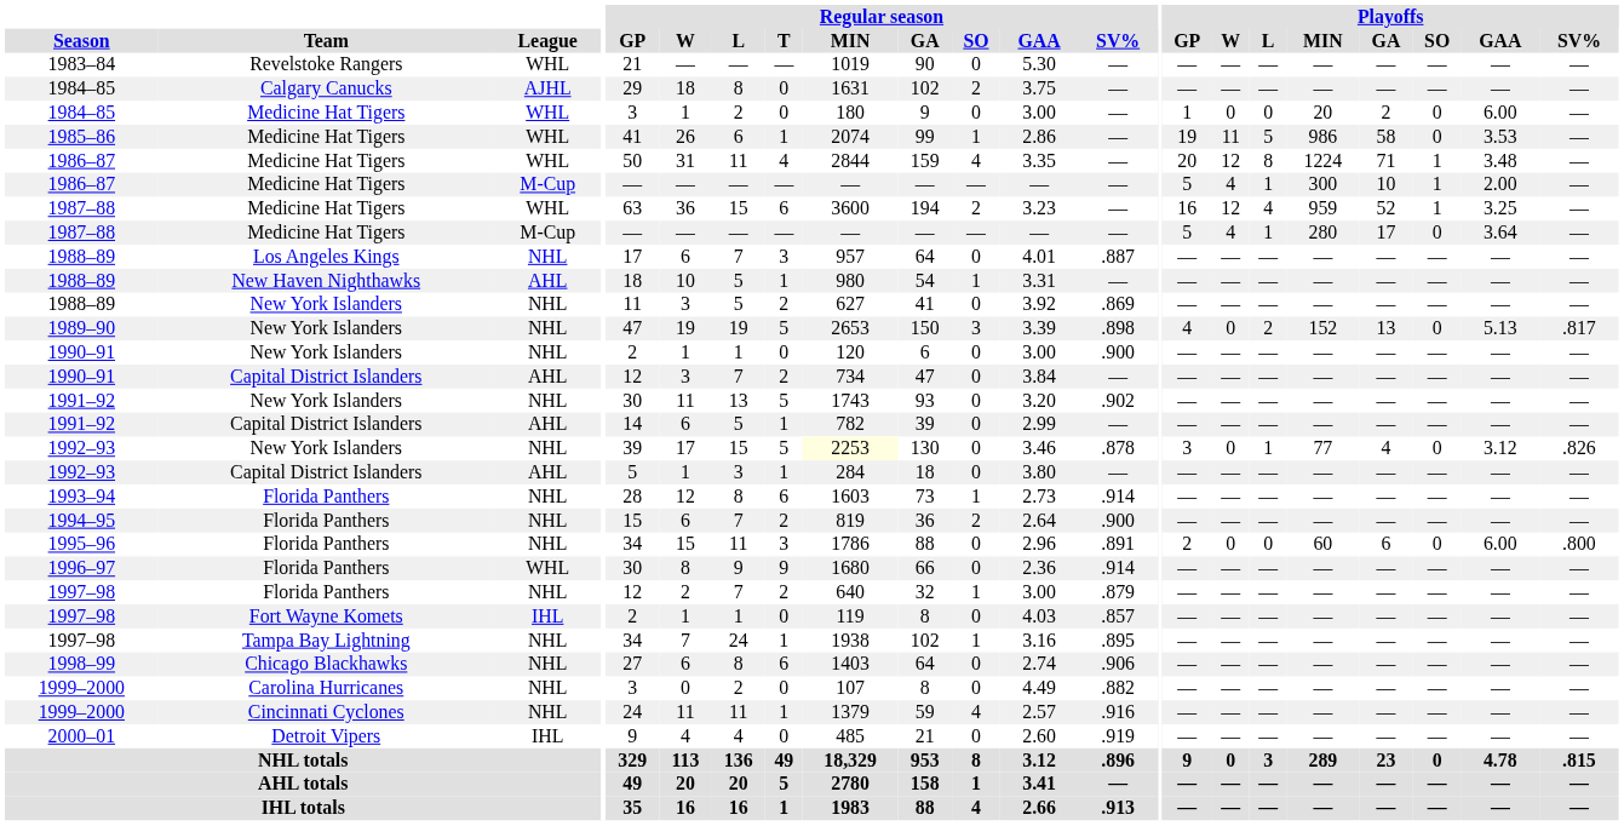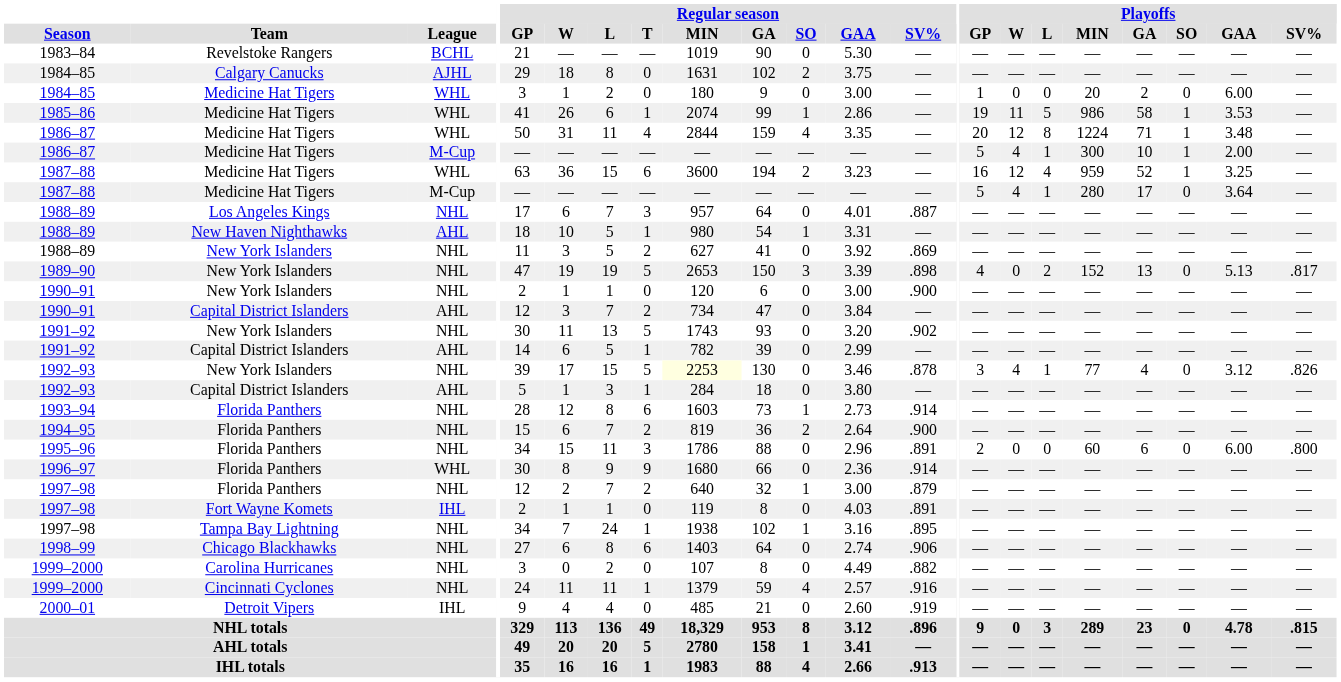 <table border="0" cellpadding="1" cellspacing="0" style="text-align:center; width:85%">
 <tr ALIGN="center" bgcolor="#e0e0e0">
 <th align="center" colspan="3" bgcolor="#ffffff"></th>
 <th align="center" rowspan="99" bgcolor="#ffffff"></th>
 <th align="center" colspan="9" bgcolor="#e0e0e0"><a href='#'>Regular season</a></th>
 <th align="center" rowspan="99" bgcolor="#ffffff"></th>
 <th align="center" colspan="9" bgcolor="#e0e0e0"><a href='#'>Playoffs</a></th>
 </tr>
 <tr ALIGN="center" bgcolor="#e0e0e0">
 <th><a href='#'>Season</a></th>
 <th>Team</th>
 <th>League</th>
 <th>GP</th>
 <th>W</th>
 <th>L</th>
 <th>T</th>
 <th>MIN</th>
 <th>GA</th>
 <th><a href='#'>SO</a></th>
 <th><a href='#'>GAA</a></th>
 <th><a href='#'>SV%</a></th>
 <th>GP</th>
 <th>W</th>
 <th>L</th>
 <th>MIN</th>
 <th>GA</th>
 <th>SO</th>
 <th>GAA</th>
 <th>SV%</th>
 </tr>
 <tr>
 <td>1983–84</td>
 <td>Revelstoke Rangers</td>
-<td>WHL</td>
+<td><a href='#'>BCHL</a></td>
 <td>21</td>
 <td>—</td>
 <td>—</td>
 <td>—</td>
 <td>1019</td>
 <td>90</td>
 <td>0</td>
 <td>5.30</td>
 <td>—</td>
 <td>—</td>
 <td>—</td>
 <td>—</td>
 <td>—</td>
 <td>—</td>
 <td>—</td>
 <td>—</td>
 <td>—</td>
 </tr>
 <tr bgcolor="#f0f0f0">
 <td>1984–85</td>
 <td><a href='#'>Calgary Canucks</a></td>
 <td><a href='#'>AJHL</a></td>
 <td>29</td>
 <td>18</td>
 <td>8</td>
 <td>0</td>
 <td>1631</td>
 <td>102</td>
 <td>2</td>
 <td>3.75</td>
 <td>—</td>
 <td>—</td>
 <td>—</td>
 <td>—</td>
 <td>—</td>
 <td>—</td>
 <td>—</td>
 <td>—</td>
 <td>—</td>
 </tr>
 <tr>
 <td><a href='#'>1984–85</a></td>
 <td><a href='#'>Medicine Hat Tigers</a></td>
 <td><a href='#'>WHL</a></td>
 <td>3</td>
 <td>1</td>
 <td>2</td>
 <td>0</td>
 <td>180</td>
 <td>9</td>
 <td>0</td>
 <td>3.00</td>
 <td>—</td>
 <td>1</td>
 <td>0</td>
 <td>0</td>
 <td>20</td>
 <td>2</td>
 <td>0</td>
 <td>6.00</td>
 <td>—</td>
 </tr>
 <tr bgcolor="#f0f0f0">
 <td><a href='#'>1985–86</a></td>
 <td>Medicine Hat Tigers</td>
 <td>WHL</td>
 <td>41</td>
 <td>26</td>
 <td>6</td>
 <td>1</td>
 <td>2074</td>
 <td>99</td>
 <td>1</td>
 <td>2.86</td>
 <td>—</td>
 <td>19</td>
 <td>11</td>
 <td>5</td>
 <td>986</td>
 <td>58</td>
-<td>0</td>
+<td>1</td>
 <td>3.53</td>
 <td>—</td>
 </tr>
 <tr>
 <td><a href='#'>1986–87</a></td>
 <td>Medicine Hat Tigers</td>
 <td>WHL</td>
 <td>50</td>
 <td>31</td>
 <td>11</td>
 <td>4</td>
 <td>2844</td>
 <td>159</td>
 <td>4</td>
 <td>3.35</td>
 <td>—</td>
 <td>20</td>
 <td>12</td>
 <td>8</td>
 <td>1224</td>
 <td>71</td>
 <td>1</td>
 <td>3.48</td>
 <td>—</td>
 </tr>
 <tr bgcolor="#f0f0f0">
 <td><a href='#'>1986–87</a></td>
 <td>Medicine Hat Tigers</td>
 <td><a href='#'>M-Cup</a></td>
 <td>—</td>
 <td>—</td>
 <td>—</td>
 <td>—</td>
 <td>—</td>
 <td>—</td>
 <td>—</td>
 <td>—</td>
 <td>—</td>
 <td>5</td>
 <td>4</td>
 <td>1</td>
 <td>300</td>
 <td>10</td>
 <td>1</td>
 <td>2.00</td>
 <td>—</td>
 </tr>
 <tr>
 <td><a href='#'>1987–88</a></td>
 <td>Medicine Hat Tigers</td>
 <td>WHL</td>
 <td>63</td>
 <td>36</td>
 <td>15</td>
 <td>6</td>
 <td>3600</td>
 <td>194</td>
 <td>2</td>
 <td>3.23</td>
 <td>—</td>
 <td>16</td>
 <td>12</td>
 <td>4</td>
 <td>959</td>
 <td>52</td>
 <td>1</td>
 <td>3.25</td>
 <td>—</td>
 </tr>
 <tr bgcolor="#f0f0f0">
 <td><a href='#'>1987–88</a></td>
 <td>Medicine Hat Tigers</td>
 <td>M-Cup</td>
 <td>—</td>
 <td>—</td>
 <td>—</td>
 <td>—</td>
 <td>—</td>
 <td>—</td>
 <td>—</td>
 <td>—</td>
 <td>—</td>
 <td>5</td>
 <td>4</td>
 <td>1</td>
 <td>280</td>
 <td>17</td>
 <td>0</td>
 <td>3.64</td>
 <td>—</td>
 </tr>
 <tr>
 <td><a href='#'>1988–89</a></td>
 <td><a href='#'>Los Angeles Kings</a></td>
 <td><a href='#'>NHL</a></td>
 <td>17</td>
 <td>6</td>
 <td>7</td>
 <td>3</td>
 <td>957</td>
 <td>64</td>
 <td>0</td>
 <td>4.01</td>
 <td>.887</td>
 <td>—</td>
 <td>—</td>
 <td>—</td>
 <td>—</td>
 <td>—</td>
 <td>—</td>
 <td>—</td>
 <td>—</td>
 </tr>
 <tr bgcolor="#f0f0f0">
 <td><a href='#'>1988–89</a></td>
 <td><a href='#'>New Haven Nighthawks</a></td>
 <td><a href='#'>AHL</a></td>
 <td>18</td>
 <td>10</td>
 <td>5</td>
 <td>1</td>
 <td>980</td>
 <td>54</td>
 <td>1</td>
 <td>3.31</td>
 <td>—</td>
 <td>—</td>
 <td>—</td>
 <td>—</td>
 <td>—</td>
 <td>—</td>
 <td>—</td>
 <td>—</td>
 <td>—</td>
 </tr>
 <tr>
 <td>1988–89</td>
 <td><a href='#'>New York Islanders</a></td>
 <td>NHL</td>
 <td>11</td>
 <td>3</td>
 <td>5</td>
 <td>2</td>
 <td>627</td>
 <td>41</td>
 <td>0</td>
 <td>3.92</td>
 <td>.869</td>
 <td>—</td>
 <td>—</td>
 <td>—</td>
 <td>—</td>
 <td>—</td>
 <td>—</td>
 <td>—</td>
 <td>—</td>
 </tr>
 <tr bgcolor="#f0f0f0">
 <td><a href='#'>1989–90</a></td>
 <td>New York Islanders</td>
 <td>NHL</td>
 <td>47</td>
 <td>19</td>
 <td>19</td>
 <td>5</td>
 <td>2653</td>
 <td>150</td>
 <td>3</td>
 <td>3.39</td>
 <td>.898</td>
 <td>4</td>
 <td>0</td>
 <td>2</td>
 <td>152</td>
 <td>13</td>
 <td>0</td>
 <td>5.13</td>
 <td>.817</td>
 </tr>
 <tr>
 <td><a href='#'>1990–91</a></td>
 <td>New York Islanders</td>
 <td>NHL</td>
 <td>2</td>
 <td>1</td>
 <td>1</td>
 <td>0</td>
 <td>120</td>
 <td>6</td>
 <td>0</td>
 <td>3.00</td>
 <td>.900</td>
 <td>—</td>
 <td>—</td>
 <td>—</td>
 <td>—</td>
 <td>—</td>
 <td>—</td>
 <td>—</td>
 <td>—</td>
 </tr>
 <tr bgcolor="#f0f0f0">
 <td><a href='#'>1990–91</a></td>
 <td><a href='#'>Capital District Islanders</a></td>
 <td>AHL</td>
 <td>12</td>
 <td>3</td>
 <td>7</td>
 <td>2</td>
 <td>734</td>
 <td>47</td>
 <td>0</td>
 <td>3.84</td>
 <td>—</td>
 <td>—</td>
 <td>—</td>
 <td>—</td>
 <td>—</td>
 <td>—</td>
 <td>—</td>
 <td>—</td>
 <td>—</td>
 </tr>
 <tr>
 <td><a href='#'>1991–92</a></td>
 <td>New York Islanders</td>
 <td>NHL</td>
 <td>30</td>
 <td>11</td>
 <td>13</td>
 <td>5</td>
 <td>1743</td>
 <td>93</td>
 <td>0</td>
 <td>3.20</td>
 <td>.902</td>
 <td>—</td>
 <td>—</td>
 <td>—</td>
 <td>—</td>
 <td>—</td>
 <td>—</td>
 <td>—</td>
 <td>—</td>
 </tr>
 <tr bgcolor="#f0f0f0">
 <td><a href='#'>1991–92</a></td>
 <td>Capital District Islanders</td>
 <td>AHL</td>
 <td>14</td>
 <td>6</td>
 <td>5</td>
 <td>1</td>
 <td>782</td>
 <td>39</td>
 <td>0</td>
 <td>2.99</td>
 <td>—</td>
 <td>—</td>
 <td>—</td>
 <td>—</td>
 <td>—</td>
 <td>—</td>
 <td>—</td>
 <td>—</td>
 <td>—</td>
 </tr>
 <tr>
 <td><a href='#'>1992–93</a></td>
 <td>New York Islanders</td>
 <td>NHL</td>
 <td>39</td>
 <td>17</td>
 <td>15</td>
 <td>5</td>
 <td style="background: lightyellow;">2253</td>
 <td>130</td>
 <td>0</td>
 <td>3.46</td>
 <td>.878</td>
 <td>3</td>
-<td>0</td>
+<td>4</td>
 <td>1</td>
 <td>77</td>
 <td>4</td>
 <td>0</td>
 <td>3.12</td>
 <td>.826</td>
 </tr>
 <tr bgcolor="#f0f0f0">
 <td><a href='#'>1992–93</a></td>
 <td>Capital District Islanders</td>
 <td>AHL</td>
 <td>5</td>
 <td>1</td>
 <td>3</td>
 <td>1</td>
 <td>284</td>
 <td>18</td>
 <td>0</td>
 <td>3.80</td>
 <td>—</td>
 <td>—</td>
 <td>—</td>
 <td>—</td>
 <td>—</td>
 <td>—</td>
 <td>—</td>
 <td>—</td>
 <td>—</td>
 </tr>
 <tr>
 <td><a href='#'>1993–94</a></td>
 <td><a href='#'>Florida Panthers</a></td>
 <td>NHL</td>
 <td>28</td>
 <td>12</td>
 <td>8</td>
 <td>6</td>
 <td>1603</td>
 <td>73</td>
 <td>1</td>
 <td>2.73</td>
 <td>.914</td>
 <td>—</td>
 <td>—</td>
 <td>—</td>
 <td>—</td>
 <td>—</td>
 <td>—</td>
 <td>—</td>
 <td>—</td>
 </tr>
 <tr bgcolor="#f0f0f0">
 <td><a href='#'>1994–95</a></td>
 <td>Florida Panthers</td>
 <td>NHL</td>
 <td>15</td>
 <td>6</td>
 <td>7</td>
 <td>2</td>
 <td>819</td>
 <td>36</td>
 <td>2</td>
 <td>2.64</td>
 <td>.900</td>
 <td>—</td>
 <td>—</td>
 <td>—</td>
 <td>—</td>
 <td>—</td>
 <td>—</td>
 <td>—</td>
 <td>—</td>
 </tr>
 <tr>
 <td><a href='#'>1995–96</a></td>
 <td>Florida Panthers</td>
 <td>NHL</td>
 <td>34</td>
 <td>15</td>
 <td>11</td>
 <td>3</td>
 <td>1786</td>
 <td>88</td>
 <td>0</td>
 <td>2.96</td>
 <td>.891</td>
 <td>2</td>
 <td>0</td>
 <td>0</td>
 <td>60</td>
 <td>6</td>
 <td>0</td>
 <td>6.00</td>
 <td>.800</td>
 </tr>
 <tr bgcolor="#f0f0f0">
 <td><a href='#'>1996–97</a></td>
 <td>Florida Panthers</td>
 <td>WHL</td>
 <td>30</td>
 <td>8</td>
 <td>9</td>
 <td>9</td>
 <td>1680</td>
 <td>66</td>
 <td>0</td>
 <td>2.36</td>
 <td>.914</td>
 <td>—</td>
 <td>—</td>
 <td>—</td>
 <td>—</td>
 <td>—</td>
 <td>—</td>
 <td>—</td>
 <td>—</td>
 </tr>
 <tr>
 <td><a href='#'>1997–98</a></td>
 <td>Florida Panthers</td>
 <td>NHL</td>
 <td>12</td>
 <td>2</td>
 <td>7</td>
 <td>2</td>
 <td>640</td>
 <td>32</td>
 <td>1</td>
 <td>3.00</td>
 <td>.879</td>
 <td>—</td>
 <td>—</td>
 <td>—</td>
 <td>—</td>
 <td>—</td>
 <td>—</td>
 <td>—</td>
 <td>—</td>
 </tr>
 <tr bgcolor="#f0f0f0">
 <td><a href='#'>1997–98</a></td>
 <td><a href='#'>Fort Wayne Komets</a></td>
 <td><a href='#'>IHL</a></td>
 <td>2</td>
 <td>1</td>
 <td>1</td>
 <td>0</td>
 <td>119</td>
 <td>8</td>
 <td>0</td>
 <td>4.03</td>
-<td>.857</td>
+<td>.891</td>
 <td>—</td>
 <td>—</td>
 <td>—</td>
 <td>—</td>
 <td>—</td>
 <td>—</td>
 <td>—</td>
 <td>—</td>
 </tr>
 <tr>
 <td>1997–98</td>
 <td><a href='#'>Tampa Bay Lightning</a></td>
 <td>NHL</td>
 <td>34</td>
 <td>7</td>
 <td>24</td>
 <td>1</td>
 <td>1938</td>
 <td>102</td>
 <td>1</td>
 <td>3.16</td>
 <td>.895</td>
 <td>—</td>
 <td>—</td>
 <td>—</td>
 <td>—</td>
 <td>—</td>
 <td>—</td>
 <td>—</td>
 <td>—</td>
 </tr>
 <tr bgcolor="#f0f0f0">
 <td><a href='#'>1998–99</a></td>
 <td><a href='#'>Chicago Blackhawks</a></td>
 <td>NHL</td>
 <td>27</td>
 <td>6</td>
 <td>8</td>
 <td>6</td>
 <td>1403</td>
 <td>64</td>
 <td>0</td>
 <td>2.74</td>
 <td>.906</td>
 <td>—</td>
 <td>—</td>
 <td>—</td>
 <td>—</td>
 <td>—</td>
 <td>—</td>
 <td>—</td>
 <td>—</td>
 </tr>
 <tr>
 <td><a href='#'>1999–2000</a></td>
 <td><a href='#'>Carolina Hurricanes</a></td>
 <td>NHL</td>
 <td>3</td>
 <td>0</td>
 <td>2</td>
 <td>0</td>
 <td>107</td>
 <td>8</td>
 <td>0</td>
 <td>4.49</td>
 <td>.882</td>
 <td>—</td>
 <td>—</td>
 <td>—</td>
 <td>—</td>
 <td>—</td>
 <td>—</td>
 <td>—</td>
 <td>—</td>
 </tr>
 <tr bgcolor="#f0f0f0">
 <td><a href='#'>1999–2000</a></td>
 <td><a href='#'>Cincinnati Cyclones</a></td>
 <td>NHL</td>
 <td>24</td>
 <td>11</td>
 <td>11</td>
 <td>1</td>
 <td>1379</td>
 <td>59</td>
 <td>4</td>
 <td>2.57</td>
 <td>.916</td>
 <td>—</td>
 <td>—</td>
 <td>—</td>
 <td>—</td>
 <td>—</td>
 <td>—</td>
 <td>—</td>
 <td>—</td>
 </tr>
 <tr>
 <td><a href='#'>2000–01</a></td>
 <td><a href='#'>Detroit Vipers</a></td>
 <td>IHL</td>
 <td>9</td>
 <td>4</td>
 <td>4</td>
 <td>0</td>
 <td>485</td>
 <td>21</td>
 <td>0</td>
 <td>2.60</td>
 <td>.919</td>
 <td>—</td>
 <td>—</td>
 <td>—</td>
 <td>—</td>
 <td>—</td>
 <td>—</td>
 <td>—</td>
 <td>—</td>
 </tr>
 <tr bgcolor="#e0e0e0">
 <th colspan="3">NHL totals</th>
 <th>329</th>
 <th>113</th>
 <th>136</th>
 <th>49</th>
 <th>18,329</th>
 <th>953</th>
 <th>8</th>
 <th>3.12</th>
 <th>.896</th>
 <th>9</th>
 <th>0</th>
 <th>3</th>
 <th>289</th>
 <th>23</th>
 <th>0</th>
 <th>4.78</th>
 <th>.815</th>
 </tr>
 <tr bgcolor="#e0e0e0">
 <th colspan="3">AHL totals</th>
 <th>49</th>
 <th>20</th>
 <th>20</th>
 <th>5</th>
 <th>2780</th>
 <th>158</th>
 <th>1</th>
 <th>3.41</th>
 <th>—</th>
 <th>—</th>
 <th>—</th>
 <th>—</th>
 <th>—</th>
 <th>—</th>
 <th>—</th>
 <th>—</th>
 <th>—</th>
 </tr>
 <tr bgcolor="#e0e0e0">
 <th colspan="3">IHL totals</th>
 <th>35</th>
 <th>16</th>
 <th>16</th>
 <th>1</th>
 <th>1983</th>
 <th>88</th>
 <th>4</th>
 <th>2.66</th>
 <th>.913</th>
 <th>—</th>
 <th>—</th>
 <th>—</th>
 <th>—</th>
 <th>—</th>
 <th>—</th>
 <th>—</th>
 <th>—</th>
 </tr>
 </table>
